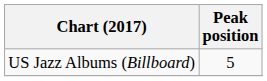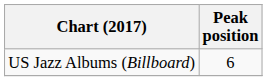 <table class=wikitable>
 <tr>
 <th>Chart (2017)</th>
 <th>Peak<br>position</th>
 </tr>
 <tr>
 <td>US Jazz Albums (<em>Billboard</em>)</td>
-<td align=center>5</td>
+<td align=center>6</td>
 </tr>
 <tr>
 </tr>
 </table>
